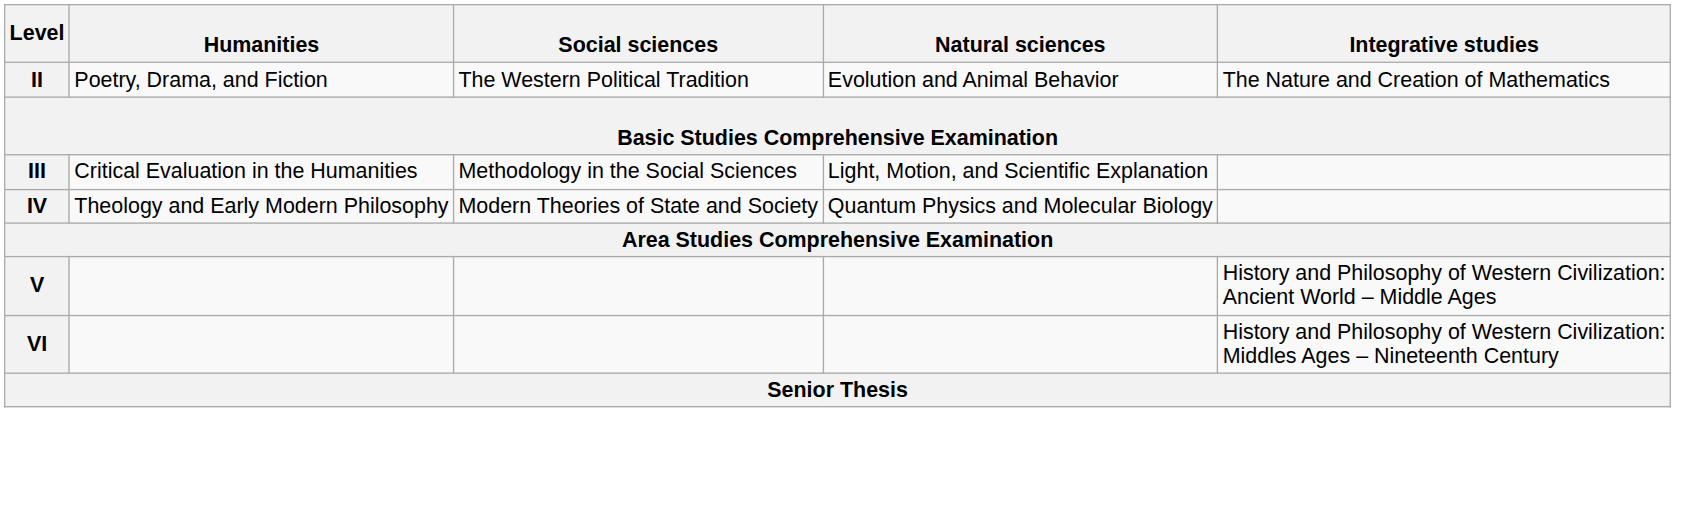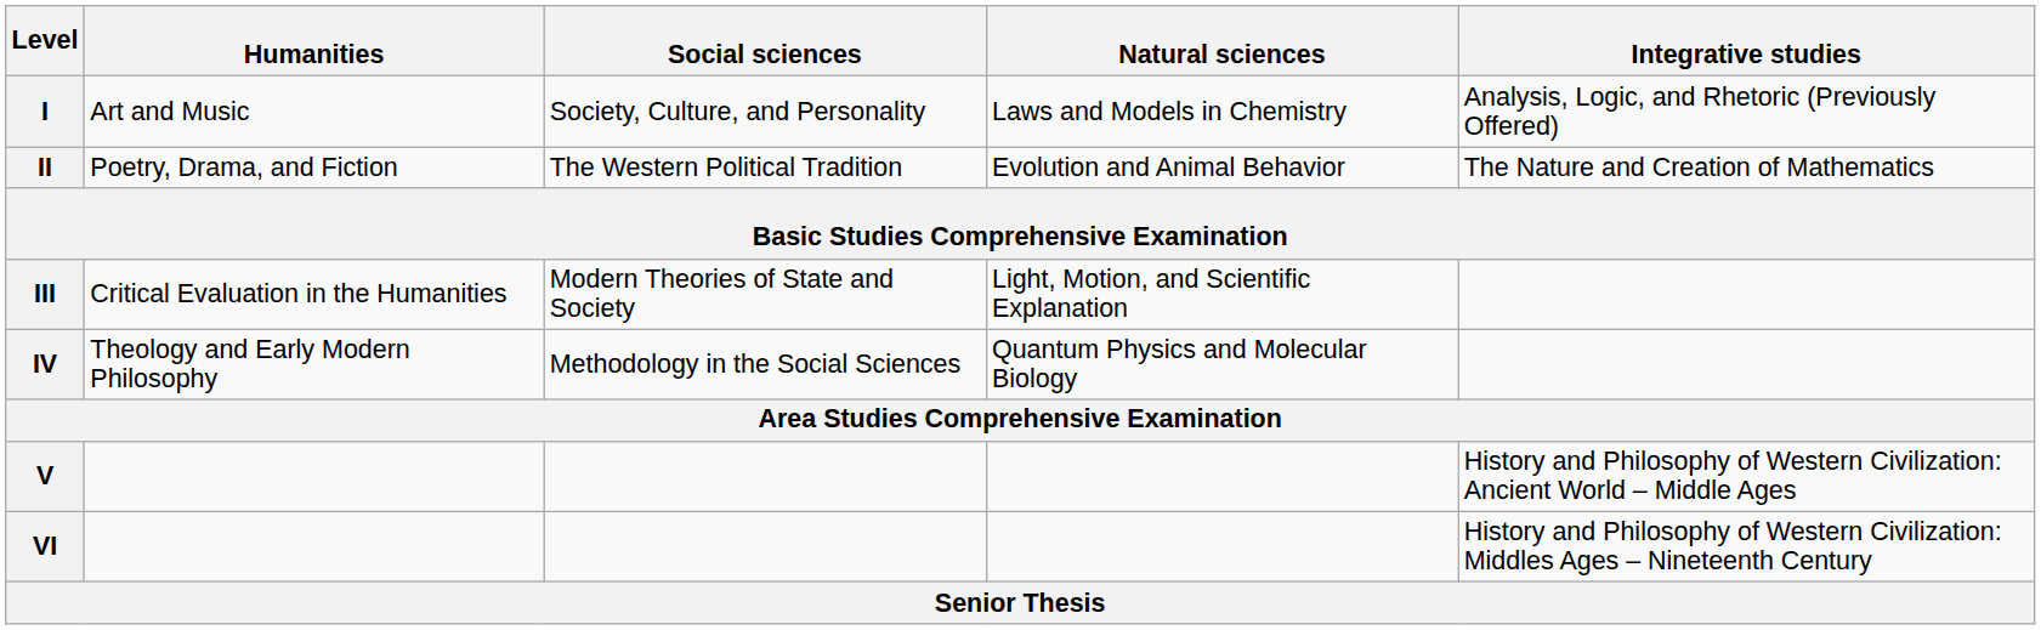 <table class="wikitable">
 <tr>
 <th>Level</th>
 <th><br>Humanities</th>
 <th><br>Social sciences</th>
 <th><br>Natural sciences</th>
 <th><br>Integrative studies</th>
+</tr>
+<tr>
+<th>I</th>
+<td>Art and Music</td>
+<td>Society, Culture, and Personality</td>
+<td>Laws and Models in Chemistry</td>
+<td>Analysis, Logic, and Rhetoric (Previously Offered)</td>
 </tr>
 <tr>
 <th>II</th>
 <td>Poetry, Drama, and Fiction</td>
 <td>The Western Political Tradition</td>
 <td>Evolution and Animal Behavior</td>
 <td>The Nature and Creation of Mathematics</td>
 </tr>
 <tr>
 <th colspan="5"><br>Basic Studies Comprehensive Examination</th>
 </tr>
 <tr>
 <th>III</th>
 <td>Critical Evaluation in the Humanities</td>
-<td>Methodology in the Social Sciences</td>
+<td>Modern Theories of State and Society</td>
 <td>Light, Motion, and Scientific Explanation</td>
 <td></td>
 </tr>
 <tr>
 <th>IV</th>
 <td>Theology and Early Modern Philosophy</td>
-<td>Modern Theories of State and Society</td>
+<td>Methodology in the Social Sciences</td>
 <td>Quantum Physics and Molecular Biology</td>
 <td></td>
 </tr>
 <tr>
 <th colspan="5">Area Studies Comprehensive Examination</th>
 </tr>
 <tr>
 <th>V</th>
 <td></td>
 <td></td>
 <td></td>
 <td>History and Philosophy of Western Civilization:<br>Ancient World – Middle Ages</td>
 </tr>
 <tr>
 <th>VI</th>
 <td></td>
 <td></td>
 <td></td>
 <td>History and Philosophy of Western Civilization:<br>Middles Ages – Nineteenth Century</td>
 </tr>
 <tr>
 <th colspan="5">Senior Thesis</th>
 </tr>
 </table>
